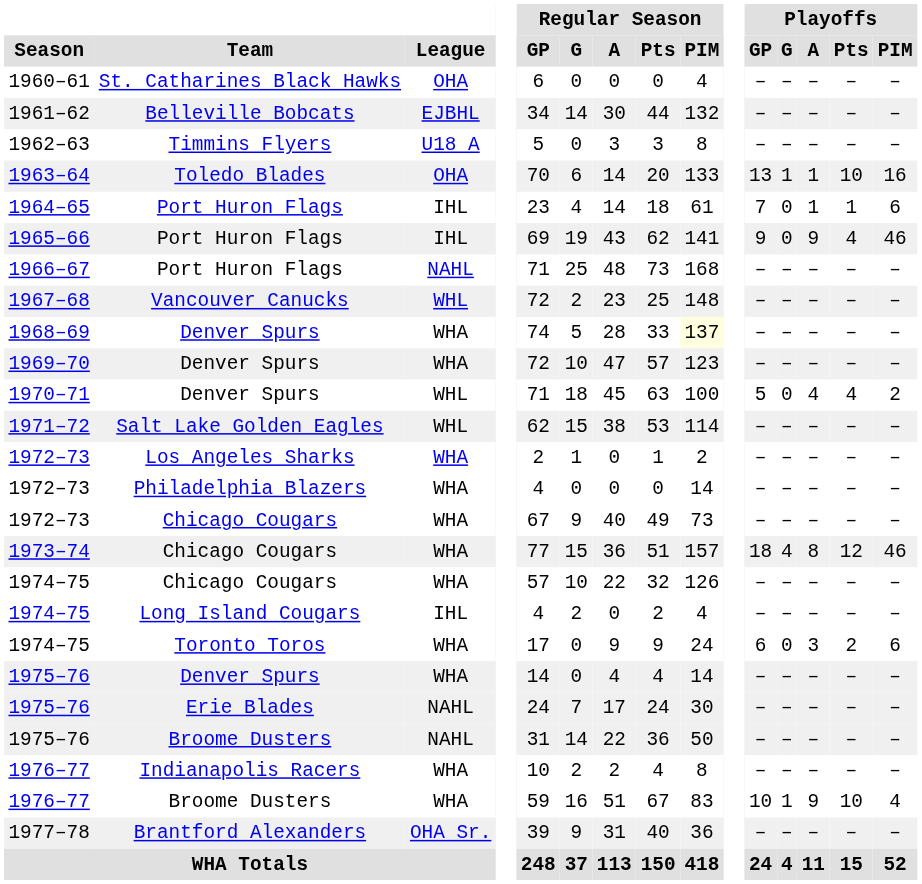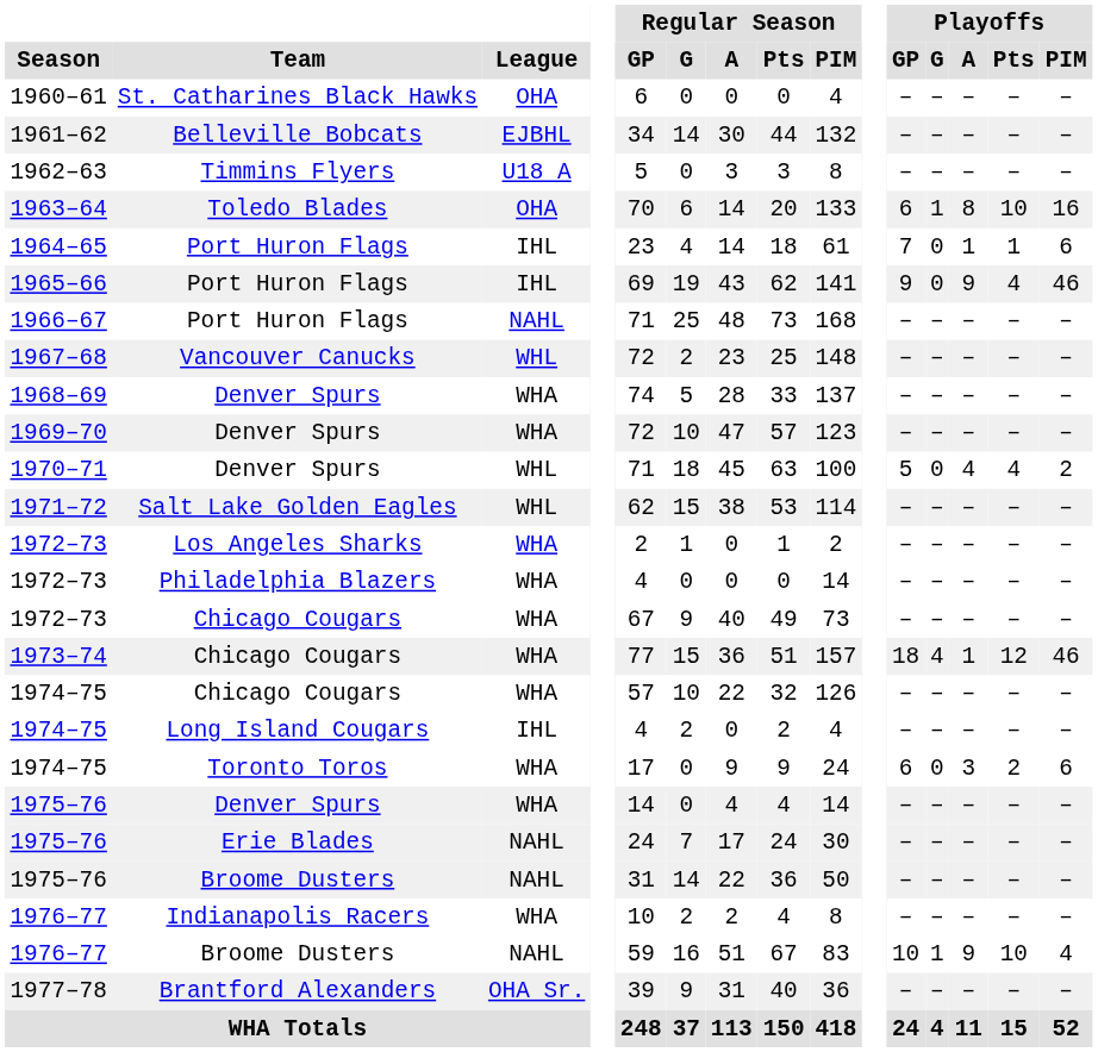 <table BORDER="0" CELLPADDING="3" CELLSPACING="0" ID="Table3">
 <tr ALIGN="center" bgcolor="#e0e0e0">
 <th ALIGN="center" colspan="3" bgcolor="#ffffff"> </th>
 <th ALIGN="center" rowspan="99" bgcolor="#ffffff"> </th>
 <th ALIGN="center" colspan="5">Regular Season</th>
 <th ALIGN="center" rowspan="99" bgcolor="#ffffff"> </th>
 <th ALIGN="center" colspan="5">Playoffs</th>
 </tr>
 <tr ALIGN="center" bgcolor="#e0e0e0">
 <th ALIGN="center">Season</th>
 <th ALIGN="center">Team</th>
 <th ALIGN="center">League</th>
 <th ALIGN="center">GP</th>
 <th ALIGN="center">G</th>
 <th ALIGN="center">A</th>
 <th ALIGN="center">Pts</th>
 <th ALIGN="center">PIM</th>
 <th ALIGN="center">GP</th>
 <th ALIGN="center">G</th>
 <th ALIGN="center">A</th>
 <th ALIGN="center">Pts</th>
 <th ALIGN="center">PIM</th>
 </tr>
 <tr ALIGN="center">
 <td ALIGN="center">1960–61</td>
 <td ALIGN="center"><a href='#'>St. Catharines Black Hawks</a></td>
 <td ALIGN="center"><a href='#'>OHA</a></td>
 <td ALIGN="center">6</td>
 <td ALIGN="center">0</td>
 <td ALIGN="center">0</td>
 <td ALIGN="center">0</td>
 <td ALIGN="center">4</td>
 <td ALIGN="center">–</td>
 <td ALIGN="center">–</td>
 <td ALIGN="center">–</td>
 <td ALIGN="center">–</td>
 <td ALIGN="center">–</td>
 </tr>
 <tr ALIGN="center"  bgcolor="#f0f0f0">
 <td ALIGN="center">1961–62</td>
 <td ALIGN="center"><a href='#'>Belleville Bobcats</a></td>
 <td ALIGN="center"><a href='#'>EJBHL</a></td>
 <td ALIGN="center">34</td>
 <td ALIGN="center">14</td>
 <td ALIGN="center">30</td>
 <td ALIGN="center">44</td>
 <td ALIGN="center">132</td>
 <td ALIGN="center">–</td>
 <td ALIGN="center">–</td>
 <td ALIGN="center">–</td>
 <td ALIGN="center">–</td>
 <td ALIGN="center">–</td>
 </tr>
 <tr ALIGN="center">
 <td ALIGN="center">1962–63</td>
 <td ALIGN="center"><a href='#'>Timmins Flyers</a></td>
 <td ALIGN="center"><a href='#'>U18 A</a></td>
 <td ALIGN="center">5</td>
 <td ALIGN="center">0</td>
 <td ALIGN="center">3</td>
 <td ALIGN="center">3</td>
 <td ALIGN="center">8</td>
 <td ALIGN="center">–</td>
 <td ALIGN="center">–</td>
 <td ALIGN="center">–</td>
 <td ALIGN="center">–</td>
 <td ALIGN="center">–</td>
 </tr>
 <tr ALIGN="center"  bgcolor="#f0f0f0">
 <td ALIGN="center"><a href='#'>1963–64</a></td>
 <td ALIGN="center"><a href='#'>Toledo Blades</a></td>
 <td ALIGN="center"><a href='#'>OHA</a></td>
 <td ALIGN="center">70</td>
 <td ALIGN="center">6</td>
 <td ALIGN="center">14</td>
 <td ALIGN="center">20</td>
 <td ALIGN="center">133</td>
-<td ALIGN="center">13</td>
+<td ALIGN="center">6</td>
 <td ALIGN="center">1</td>
-<td ALIGN="center">1</td>
+<td ALIGN="center">8</td>
 <td ALIGN="center">10</td>
 <td ALIGN="center">16</td>
 </tr>
 <tr ALIGN="center">
 <td ALIGN="center"><a href='#'>1964–65</a></td>
 <td ALIGN="center"><a href='#'>Port Huron Flags</a></td>
 <td ALIGN="center">IHL</td>
 <td ALIGN="center">23</td>
 <td ALIGN="center">4</td>
 <td ALIGN="center">14</td>
 <td ALIGN="center">18</td>
 <td ALIGN="center">61</td>
 <td ALIGN="center">7</td>
 <td ALIGN="center">0</td>
 <td ALIGN="center">1</td>
 <td ALIGN="center">1</td>
 <td ALIGN="center">6</td>
 </tr>
 <tr ALIGN="center"  bgcolor="#f0f0f0">
 <td ALIGN="center"><a href='#'>1965–66</a></td>
 <td ALIGN="center">Port Huron Flags</td>
 <td ALIGN="center">IHL</td>
 <td ALIGN="center">69</td>
 <td ALIGN="center">19</td>
 <td ALIGN="center">43</td>
 <td ALIGN="center">62</td>
 <td ALIGN="center">141</td>
 <td ALIGN="center">9</td>
 <td ALIGN="center">0</td>
 <td ALIGN="center">9</td>
 <td ALIGN="center">4</td>
 <td ALIGN="center">46</td>
 </tr>
 <tr ALIGN="center">
 <td ALIGN="center"><a href='#'>1966–67</a></td>
 <td ALIGN="center">Port Huron Flags</td>
 <td ALIGN="center"><a href='#'>NAHL</a></td>
 <td ALIGN="center">71</td>
 <td ALIGN="center">25</td>
 <td ALIGN="center">48</td>
 <td ALIGN="center">73</td>
 <td ALIGN="center">168</td>
 <td ALIGN="center">–</td>
 <td ALIGN="center">–</td>
 <td ALIGN="center">–</td>
 <td ALIGN="center">–</td>
 <td ALIGN="center">–</td>
 </tr>
 <tr ALIGN="center"  bgcolor="#f0f0f0">
 <td ALIGN="center"><a href='#'>1967–68</a></td>
 <td ALIGN="center"><a href='#'>Vancouver Canucks</a></td>
 <td ALIGN="center"><a href='#'>WHL</a></td>
 <td ALIGN="center">72</td>
 <td ALIGN="center">2</td>
 <td ALIGN="center">23</td>
 <td ALIGN="center">25</td>
 <td ALIGN="center">148</td>
 <td ALIGN="center">–</td>
 <td ALIGN="center">–</td>
 <td ALIGN="center">–</td>
 <td ALIGN="center">–</td>
 <td ALIGN="center">–</td>
 </tr>
 <tr ALIGN="center">
 <td ALIGN="center"><a href='#'>1968–69</a></td>
 <td ALIGN="center"><a href='#'>Denver Spurs</a></td>
 <td ALIGN="center">WHA</td>
 <td ALIGN="center">74</td>
 <td ALIGN="center">5</td>
 <td ALIGN="center">28</td>
 <td ALIGN="center">33</td>
-<td ALIGN="center" style="background: lightyellow;">137</td>
+<td ALIGN="center">137</td>
 <td ALIGN="center">–</td>
 <td ALIGN="center">–</td>
 <td ALIGN="center">–</td>
 <td ALIGN="center">–</td>
 <td ALIGN="center">–</td>
 </tr>
 <tr ALIGN="center"  bgcolor="#f0f0f0">
 <td ALIGN="center"><a href='#'>1969–70</a></td>
 <td ALIGN="center">Denver Spurs</td>
 <td ALIGN="center">WHA</td>
 <td ALIGN="center">72</td>
 <td ALIGN="center">10</td>
 <td ALIGN="center">47</td>
 <td ALIGN="center">57</td>
 <td ALIGN="center">123</td>
 <td ALIGN="center">–</td>
 <td ALIGN="center">–</td>
 <td ALIGN="center">–</td>
 <td ALIGN="center">–</td>
 <td ALIGN="center">–</td>
 </tr>
 <tr ALIGN="center">
 <td ALIGN="center"><a href='#'>1970–71</a></td>
 <td ALIGN="center">Denver Spurs</td>
 <td ALIGN="center">WHL</td>
 <td ALIGN="center">71</td>
 <td ALIGN="center">18</td>
 <td ALIGN="center">45</td>
 <td ALIGN="center">63</td>
 <td ALIGN="center">100</td>
 <td ALIGN="center">5</td>
 <td ALIGN="center">0</td>
 <td ALIGN="center">4</td>
 <td ALIGN="center">4</td>
 <td ALIGN="center">2</td>
 </tr>
 <tr ALIGN="center"  bgcolor="#f0f0f0">
 <td ALIGN="center"><a href='#'>1971–72</a></td>
 <td ALIGN="center"><a href='#'>Salt Lake Golden Eagles</a></td>
 <td ALIGN="center">WHL</td>
 <td ALIGN="center">62</td>
 <td ALIGN="center">15</td>
 <td ALIGN="center">38</td>
 <td ALIGN="center">53</td>
 <td ALIGN="center">114</td>
 <td ALIGN="center">–</td>
 <td ALIGN="center">–</td>
 <td ALIGN="center">–</td>
 <td ALIGN="center">–</td>
 <td ALIGN="center">–</td>
 </tr>
 <tr ALIGN="center">
 <td ALIGN="center"><a href='#'>1972–73</a></td>
 <td ALIGN="center"><a href='#'>Los Angeles Sharks</a></td>
 <td ALIGN="center"><a href='#'>WHA</a></td>
 <td ALIGN="center">2</td>
 <td ALIGN="center">1</td>
 <td ALIGN="center">0</td>
 <td ALIGN="center">1</td>
 <td ALIGN="center">2</td>
 <td ALIGN="center">–</td>
 <td ALIGN="center">–</td>
 <td ALIGN="center">–</td>
 <td ALIGN="center">–</td>
 <td ALIGN="center">–</td>
 </tr>
 <tr ALIGN="center">
 <td ALIGN="center">1972–73</td>
 <td ALIGN="center"><a href='#'>Philadelphia Blazers</a></td>
 <td ALIGN="center">WHA</td>
 <td ALIGN="center">4</td>
 <td ALIGN="center">0</td>
 <td ALIGN="center">0</td>
 <td ALIGN="center">0</td>
 <td ALIGN="center">14</td>
 <td ALIGN="center">–</td>
 <td ALIGN="center">–</td>
 <td ALIGN="center">–</td>
 <td ALIGN="center">–</td>
 <td ALIGN="center">–</td>
 </tr>
 <tr ALIGN="center">
 <td ALIGN="center">1972–73</td>
 <td ALIGN="center"><a href='#'>Chicago Cougars</a></td>
 <td ALIGN="center">WHA</td>
 <td ALIGN="center">67</td>
 <td ALIGN="center">9</td>
 <td ALIGN="center">40</td>
 <td ALIGN="center">49</td>
 <td ALIGN="center">73</td>
 <td ALIGN="center">–</td>
 <td ALIGN="center">–</td>
 <td ALIGN="center">–</td>
 <td ALIGN="center">–</td>
 <td ALIGN="center">–</td>
 </tr>
 <tr ALIGN="center"  bgcolor="#f0f0f0">
 <td ALIGN="center"><a href='#'>1973–74</a></td>
 <td ALIGN="center">Chicago Cougars</td>
 <td ALIGN="center">WHA</td>
 <td ALIGN="center">77</td>
 <td ALIGN="center">15</td>
 <td ALIGN="center">36</td>
 <td ALIGN="center">51</td>
 <td ALIGN="center">157</td>
 <td ALIGN="center">18</td>
 <td ALIGN="center">4</td>
-<td ALIGN="center">8</td>
+<td ALIGN="center">1</td>
 <td ALIGN="center">12</td>
 <td ALIGN="center">46</td>
 </tr>
 <tr ALIGN="center">
 <td ALIGN="center">1974–75</td>
 <td ALIGN="center">Chicago Cougars</td>
 <td ALIGN="center">WHA</td>
 <td ALIGN="center">57</td>
 <td ALIGN="center">10</td>
 <td ALIGN="center">22</td>
 <td ALIGN="center">32</td>
 <td ALIGN="center">126</td>
 <td ALIGN="center">–</td>
 <td ALIGN="center">–</td>
 <td ALIGN="center">–</td>
 <td ALIGN="center">–</td>
 <td ALIGN="center">–</td>
 </tr>
 <tr ALIGN="center">
 <td ALIGN="center"><a href='#'>1974–75</a></td>
 <td ALIGN="center"><a href='#'>Long Island Cougars</a></td>
 <td ALIGN="center">IHL</td>
 <td ALIGN="center">4</td>
 <td ALIGN="center">2</td>
 <td ALIGN="center">0</td>
 <td ALIGN="center">2</td>
 <td ALIGN="center">4</td>
 <td ALIGN="center">–</td>
 <td ALIGN="center">–</td>
 <td ALIGN="center">–</td>
 <td ALIGN="center">–</td>
 <td ALIGN="center">–</td>
 </tr>
 <tr ALIGN="center">
 <td ALIGN="center">1974–75</td>
 <td ALIGN="center"><a href='#'>Toronto Toros</a></td>
 <td ALIGN="center">WHA</td>
 <td ALIGN="center">17</td>
 <td ALIGN="center">0</td>
 <td ALIGN="center">9</td>
 <td ALIGN="center">9</td>
 <td ALIGN="center">24</td>
 <td ALIGN="center">6</td>
 <td ALIGN="center">0</td>
 <td ALIGN="center">3</td>
 <td ALIGN="center">2</td>
 <td ALIGN="center">6</td>
 </tr>
 <tr ALIGN="center"  bgcolor="#f0f0f0">
 <td ALIGN="center"><a href='#'>1975–76</a></td>
 <td ALIGN="center"><a href='#'>Denver Spurs</a></td>
 <td ALIGN="center">WHA</td>
 <td ALIGN="center">14</td>
 <td ALIGN="center">0</td>
 <td ALIGN="center">4</td>
 <td ALIGN="center">4</td>
 <td ALIGN="center">14</td>
 <td ALIGN="center">–</td>
 <td ALIGN="center">–</td>
 <td ALIGN="center">–</td>
 <td ALIGN="center">–</td>
 <td ALIGN="center">–</td>
 </tr>
 <tr ALIGN="center"  bgcolor="#f0f0f0">
 <td ALIGN="center"><a href='#'>1975–76</a></td>
 <td ALIGN="center"><a href='#'>Erie Blades</a></td>
 <td ALIGN="center">NAHL</td>
 <td ALIGN="center">24</td>
 <td ALIGN="center">7</td>
 <td ALIGN="center">17</td>
 <td ALIGN="center">24</td>
 <td ALIGN="center">30</td>
 <td ALIGN="center">–</td>
 <td ALIGN="center">–</td>
 <td ALIGN="center">–</td>
 <td ALIGN="center">–</td>
 <td ALIGN="center">–</td>
 </tr>
 <tr ALIGN="center"  bgcolor="#f0f0f0">
 <td ALIGN="center">1975–76</td>
 <td ALIGN="center"><a href='#'>Broome Dusters</a></td>
 <td ALIGN="center">NAHL</td>
 <td ALIGN="center">31</td>
 <td ALIGN="center">14</td>
 <td ALIGN="center">22</td>
 <td ALIGN="center">36</td>
 <td ALIGN="center">50</td>
 <td ALIGN="center">–</td>
 <td ALIGN="center">–</td>
 <td ALIGN="center">–</td>
 <td ALIGN="center">–</td>
 <td ALIGN="center">–</td>
 </tr>
 <tr ALIGN="center">
 <td ALIGN="center"><a href='#'>1976–77</a></td>
 <td ALIGN="center"><a href='#'>Indianapolis Racers</a></td>
 <td ALIGN="center">WHA</td>
 <td ALIGN="center">10</td>
 <td ALIGN="center">2</td>
 <td ALIGN="center">2</td>
 <td ALIGN="center">4</td>
 <td ALIGN="center">8</td>
 <td ALIGN="center">–</td>
 <td ALIGN="center">–</td>
 <td ALIGN="center">–</td>
 <td ALIGN="center">–</td>
 <td ALIGN="center">–</td>
 </tr>
 <tr ALIGN="center">
 <td ALIGN="center"><a href='#'>1976–77</a></td>
 <td ALIGN="center">Broome Dusters</td>
-<td ALIGN="center">WHA</td>
+<td ALIGN="center">NAHL</td>
 <td ALIGN="center">59</td>
 <td ALIGN="center">16</td>
 <td ALIGN="center">51</td>
 <td ALIGN="center">67</td>
 <td ALIGN="center">83</td>
 <td ALIGN="center">10</td>
 <td ALIGN="center">1</td>
 <td ALIGN="center">9</td>
 <td ALIGN="center">10</td>
 <td ALIGN="center">4</td>
 </tr>
 <tr ALIGN="center"  bgcolor="#f0f0f0">
 <td ALIGN="center">1977–78</td>
 <td ALIGN="center"><a href='#'>Brantford Alexanders</a></td>
 <td ALIGN="center"><a href='#'>OHA Sr.</a></td>
 <td ALIGN="center">39</td>
 <td ALIGN="center">9</td>
 <td ALIGN="center">31</td>
 <td ALIGN="center">40</td>
 <td ALIGN="center">36</td>
 <td ALIGN="center">–</td>
 <td ALIGN="center">–</td>
 <td ALIGN="center">–</td>
 <td ALIGN="center">–</td>
 <td ALIGN="center">–</td>
 </tr>
 <tr ALIGN="center" bgcolor="#e0e0e0">
 <th colspan="3">WHA Totals</th>
 <th ALIGN="center">248</th>
 <th ALIGN="center">37</th>
 <th ALIGN="center">113</th>
 <th ALIGN="center">150</th>
 <th ALIGN="center">418</th>
 <th ALIGN="center">24</th>
 <th ALIGN="center">4</th>
 <th ALIGN="center">11</th>
 <th ALIGN="center">15</th>
 <th ALIGN="center">52</th>
 </tr>
 </table>
